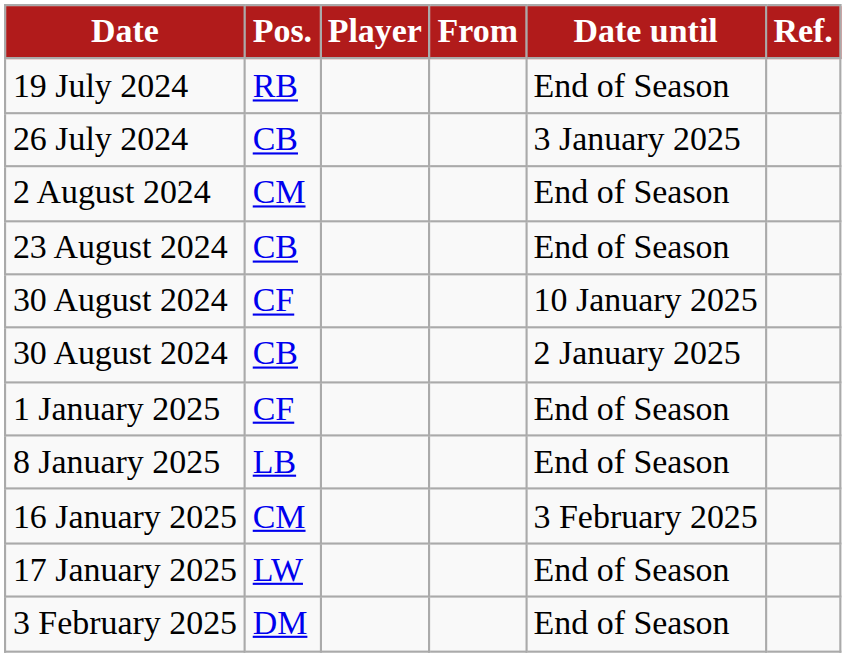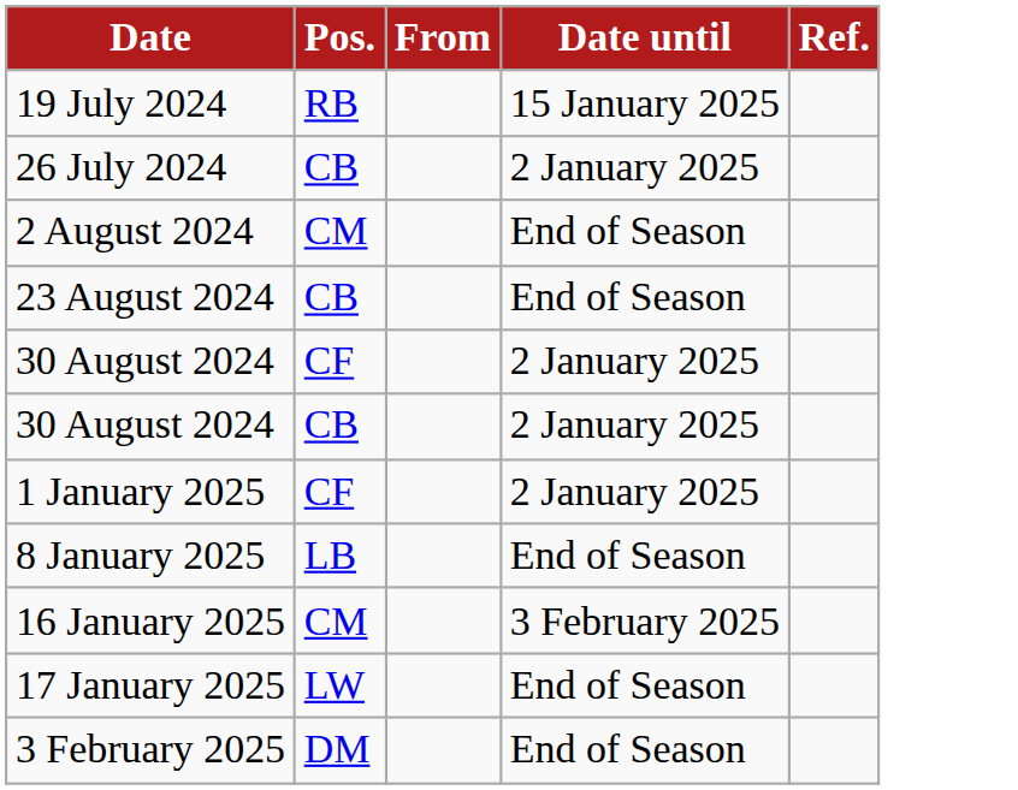 <table class="wikitable plainrowheaders sortable">
 <tr>
 <th style="background:#B11B1B;color:#fff;">Date</th>
 <th style="background:#B11B1B;color:#fff;">Pos.</th>
-<th style="background:#B11B1B;color:#fff;">Player</th>
 <th style="background:#B11B1B;color:#fff;">From</th>
 <th style="background:#B11B1B;color:#fff;">Date until</th>
 <th style="background:#B11B1B;color:#fff;">Ref.</th>
 </tr>
 <tr>
 <td>19 July 2024</td>
 <td><a href='#'>RB</a></td>
 <td></td>
-<td></td>
-<td>End of Season</td>
+<td>15 January 2025</td>
 <td></td>
 </tr>
 <tr>
 <td>26 July 2024</td>
 <td><a href='#'>CB</a></td>
 <td></td>
-<td></td>
-<td>3 January 2025</td>
+<td>2 January 2025</td>
 <td></td>
 </tr>
 <tr>
 <td>2 August 2024</td>
 <td><a href='#'>CM</a></td>
-<td></td>
 <td></td>
 <td>End of Season</td>
 <td></td>
 </tr>
 <tr>
 <td>23 August 2024</td>
 <td><a href='#'>CB</a></td>
 <td></td>
-<td></td>
 <td>End of Season</td>
 <td></td>
 </tr>
 <tr>
 <td>30 August 2024</td>
 <td><a href='#'>CF</a></td>
 <td></td>
-<td></td>
-<td>10 January 2025</td>
+<td>2 January 2025</td>
 <td></td>
 </tr>
 <tr>
 <td>30 August 2024</td>
 <td><a href='#'>CB</a></td>
-<td></td>
 <td></td>
 <td>2 January 2025</td>
 <td></td>
 </tr>
 <tr>
 <td>1 January 2025</td>
 <td><a href='#'>CF</a></td>
 <td></td>
-<td></td>
-<td>End of Season</td>
+<td>2 January 2025</td>
 <td></td>
 </tr>
 <tr>
 <td>8 January 2025</td>
 <td><a href='#'>LB</a></td>
-<td></td>
 <td></td>
 <td>End of Season</td>
 <td></td>
 </tr>
 <tr>
 <td>16 January 2025</td>
 <td><a href='#'>CM</a></td>
 <td></td>
-<td></td>
 <td>3 February 2025</td>
 <td></td>
 </tr>
 <tr>
 <td>17 January 2025</td>
 <td><a href='#'>LW</a></td>
-<td></td>
 <td></td>
 <td>End of Season</td>
 <td></td>
 </tr>
 <tr>
 <td>3 February 2025</td>
 <td><a href='#'>DM</a></td>
 <td></td>
-<td></td>
 <td>End of Season</td>
 <td></td>
 </tr>
 </table>
